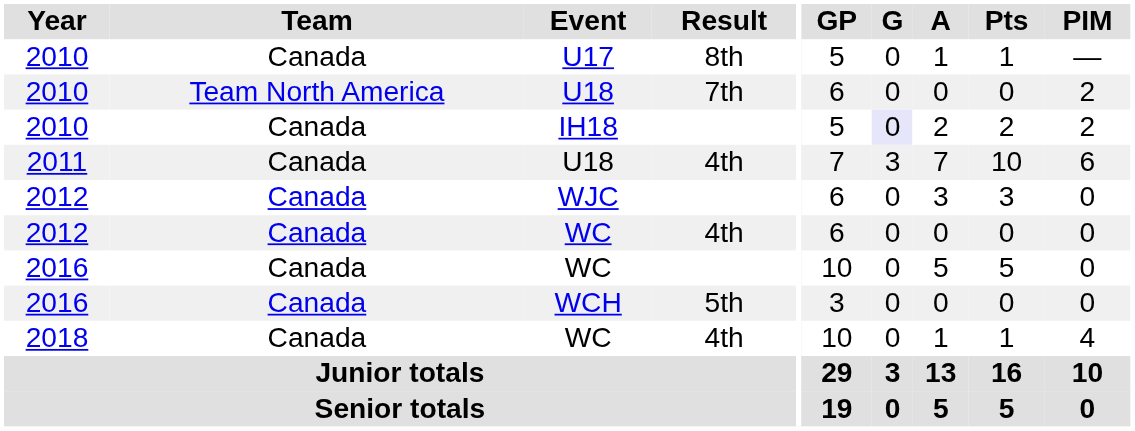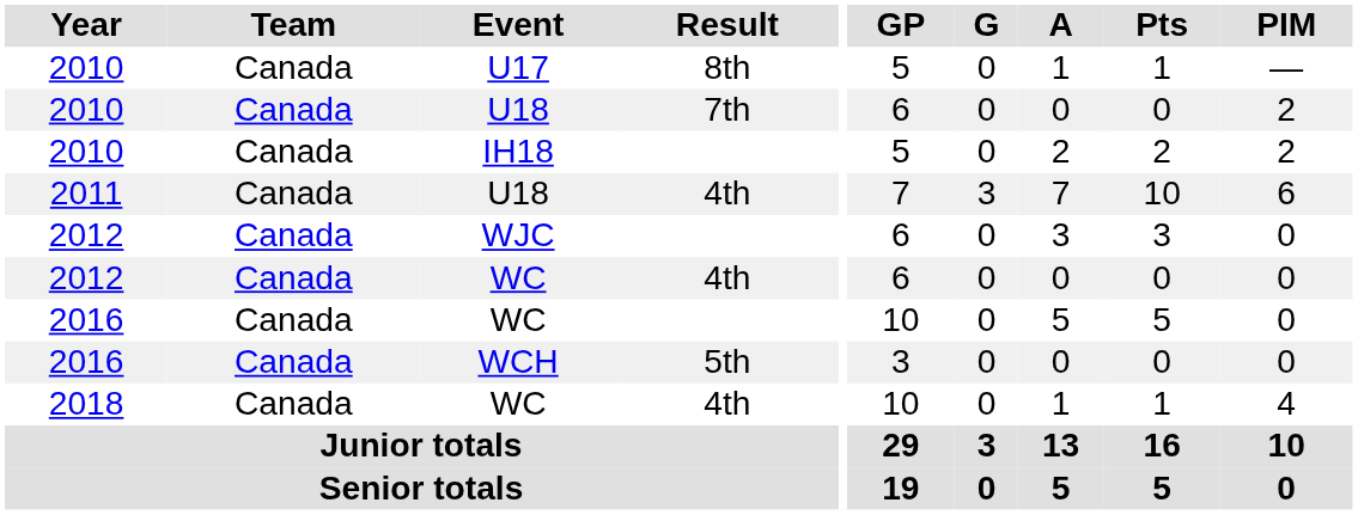 <table border="0" cellpadding="1" cellspacing="0" ID="Table3" style="text-align:center; width:40em">
 <tr ALIGN="center" bgcolor="#e0e0e0">
 <th>Year</th>
 <th>Team</th>
 <th>Event</th>
 <th>Result</th>
 <th rowspan="101" bgcolor="#ffffff"></th>
 <th>GP</th>
 <th>G</th>
 <th>A</th>
 <th>Pts</th>
 <th>PIM</th>
 </tr>
 <tr ALIGN="center">
 <td><a href='#'>2010</a></td>
 <td>Canada</td>
 <td><a href='#'>U17</a></td>
 <td>8th</td>
 <td>5</td>
 <td>0</td>
 <td>1</td>
 <td>1</td>
 <td>—</td>
 </tr>
 <tr ALIGN="center"   bgcolor="#f0f0f0">
 <td><a href='#'>2010</a></td>
-<td><a href='#'>Team North America</a></td>
+<td><a href='#'>Canada</a></td>
 <td><a href='#'>U18</a></td>
 <td>7th</td>
 <td>6</td>
 <td>0</td>
 <td>0</td>
 <td>0</td>
 <td>2</td>
 </tr>
 <tr ALIGN="center">
 <td><a href='#'>2010</a></td>
 <td>Canada</td>
 <td><a href='#'>IH18</a></td>
 <td></td>
 <td>5</td>
-<td style="background: lavender;">0</td>
+<td>0</td>
 <td>2</td>
 <td>2</td>
 <td>2</td>
 </tr>
 <tr ALIGN="center"   bgcolor="#f0f0f0">
 <td><a href='#'>2011</a></td>
 <td>Canada</td>
 <td>U18</td>
 <td>4th</td>
 <td>7</td>
 <td>3</td>
 <td>7</td>
 <td>10</td>
 <td>6</td>
 </tr>
 <tr ALIGN="center">
 <td><a href='#'>2012</a></td>
 <td><a href='#'>Canada</a></td>
 <td><a href='#'>WJC</a></td>
 <td></td>
 <td>6</td>
 <td>0</td>
 <td>3</td>
 <td>3</td>
 <td>0</td>
 </tr>
 <tr ALIGN="center"   bgcolor="#f0f0f0">
 <td><a href='#'>2012</a></td>
 <td><a href='#'>Canada</a></td>
 <td><a href='#'>WC</a></td>
 <td>4th</td>
 <td>6</td>
 <td>0</td>
 <td>0</td>
 <td>0</td>
 <td>0</td>
 </tr>
 <tr ALIGN="center">
 <td><a href='#'>2016</a></td>
 <td>Canada</td>
 <td>WC</td>
 <td></td>
 <td>10</td>
 <td>0</td>
 <td>5</td>
 <td>5</td>
 <td>0</td>
 </tr>
 <tr bgcolor="#f0f0f0">
 <td><a href='#'>2016</a></td>
 <td><a href='#'>Canada</a></td>
 <td><a href='#'>WCH</a></td>
 <td>5th</td>
 <td>3</td>
 <td>0</td>
 <td>0</td>
 <td>0</td>
 <td>0</td>
 </tr>
 <tr ALIGN="center">
 <td><a href='#'>2018</a></td>
 <td>Canada</td>
 <td>WC</td>
 <td>4th</td>
 <td>10</td>
 <td>0</td>
 <td>1</td>
 <td>1</td>
 <td>4</td>
 </tr>
 <tr bgcolor="#e0e0e0">
 <th colspan="4">Junior totals</th>
 <th>29</th>
 <th>3</th>
 <th>13</th>
 <th>16</th>
 <th>10</th>
 </tr>
 <tr bgcolor="#e0e0e0">
 <th colspan="4">Senior totals</th>
 <th>19</th>
 <th>0</th>
 <th>5</th>
 <th>5</th>
 <th>0</th>
 </tr>
 </table>
